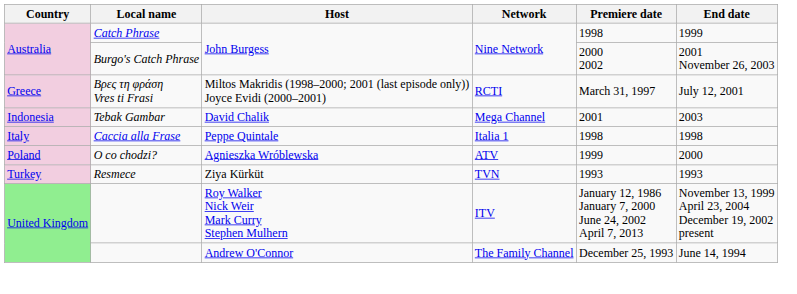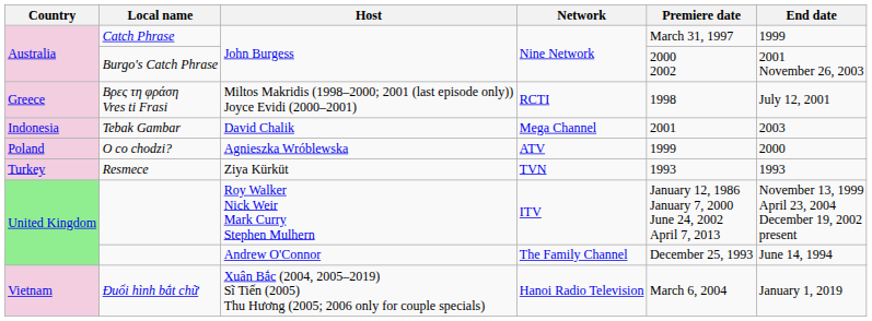 <table class="wikitable">
 <tr>
 <th>Country</th>
 <th>Local name</th>
 <th>Host</th>
 <th>Network</th>
 <th data-sort-type="date">Premiere date</th>
 <th data-sort-type="date">End date</th>
 </tr>
 <tr>
 <td rowspan=2 style="background-color:#F2CEE0"><a href='#'>Australia</a></td>
 <td><em><a href='#'>Catch Phrase</a></em></td>
 <td rowspan=2><a href='#'>John Burgess</a></td>
 <td rowspan=2><a href='#'>Nine Network</a></td>
-<td>1998</td>
+<td>March 31, 1997</td>
 <td>1999</td>
 </tr>
 <tr>
 <td><em>Burgo's Catch Phrase</em></td>
 <td>2000<br>2002</td>
 <td>2001<br>November 26, 2003</td>
 </tr>
 <tr>
 <td style="background-color:#F2CEE0"><a href='#'>Greece</a></td>
 <td><em>Bρες τη φράση</em><br><em>Vres ti Frasi</em></td>
 <td>Miltos Makridis (1998–2000; 2001 (last episode only))<br>Joyce Evidi (2000–2001)</td>
 <td><a href='#'>RCTI</a></td>
-<td>March 31, 1997</td>
+<td>1998</td>
 <td>July 12, 2001</td>
 </tr>
 <tr>
 <td style="background-color:#F2CEE0"><a href='#'>Indonesia</a></td>
 <td><em>Tebak Gambar</em></td>
 <td><a href='#'>David Chalik</a></td>
 <td><a href='#'>Mega Channel</a></td>
 <td>2001</td>
 <td>2003</td>
-</tr>
-<tr>
-<td style="background-color:#F2CEE0"><a href='#'>Italy</a></td>
-<td><em><a href='#'>Caccia alla Frase</a></em></td>
-<td><a href='#'>Peppe Quintale</a></td>
-<td><a href='#'>Italia 1</a></td>
-<td>1998</td>
-<td>1998</td>
 </tr>
 <tr>
 <td style="background-color:#F2CEE0"><a href='#'>Poland</a></td>
 <td><em>O co chodzi?</em></td>
 <td><a href='#'>Agnieszka Wróblewska</a></td>
 <td><a href='#'>ATV</a></td>
 <td>1999</td>
 <td>2000</td>
 </tr>
 <tr>
 <td style="background-color:#F2CEE0"><a href='#'>Turkey</a></td>
 <td><em>Resmece</em></td>
 <td>Ziya Kürküt</td>
 <td><a href='#'>TVN</a></td>
 <td>1993</td>
 <td>1993</td>
 </tr>
 <tr>
 <td rowspan=2 style="background-color:lightgreen"><a href='#'>United Kingdom</a></td>
 <td></td>
 <td><a href='#'>Roy Walker</a><br><a href='#'>Nick Weir</a><br><a href='#'>Mark Curry</a><br><a href='#'>Stephen Mulhern</a></td>
 <td><a href='#'>ITV</a></td>
 <td>January 12, 1986<br>January 7, 2000<br>June 24, 2002<br>April 7, 2013</td>
 <td>November 13, 1999<br>April 23, 2004<br>December 19, 2002<br>present</td>
 </tr>
 <tr>
 <td></td>
 <td><a href='#'>Andrew O'Connor</a></td>
 <td><a href='#'>The Family Channel</a></td>
 <td>December 25, 1993</td>
 <td>June 14, 1994</td>
 </tr>
+<tr>
+<td style="background-color:#F2CEE0"><a href='#'>Vietnam</a></td>
+<td><em><a href='#'>Đuổi hình bắt chữ</a></em></td>
+<td><a href='#'>Xuân Bắc</a> (2004, 2005–2019) <br>Sĩ Tiến (2005)<br>Thu Hương (2005; 2006 only for couple specials)</td>
+<td><a href='#'>Hanoi Radio Television</a></td>
+<td>March 6, 2004</td>
+<td>January 1, 2019</td>
+</tr>
 </table>
